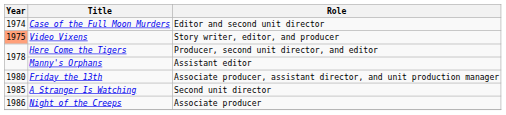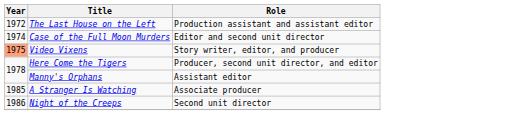 <table class="wikitable">
 <tr>
 <th>Year</th>
 <th>Title</th>
 <th>Role</th>
+</tr>
+<tr>
+<td>1972</td>
+<td><em><a href='#'>The Last House on the Left</a></em></td>
+<td>Production assistant and assistant editor</td>
 </tr>
 <tr>
 <td>1974</td>
 <td><em><a href='#'>Case of the Full Moon Murders</a></em></td>
 <td>Editor and second unit director</td>
 </tr>
 <tr>
 <td style="background: lightsalmon;">1975</td>
 <td><em><a href='#'>Video Vixens</a></em></td>
 <td>Story writer, editor, and producer</td>
 </tr>
 <tr>
 <td rowspan=2>1978</td>
 <td><em><a href='#'>Here Come the Tigers</a></em></td>
 <td>Producer, second unit director, and editor</td>
 </tr>
 <tr>
 <td><em><a href='#'>Manny's Orphans</a></em></td>
 <td>Assistant editor</td>
 </tr>
 <tr>
-<td>1980</td>
-<td><em><a href='#'>Friday the 13th</a></em></td>
-<td>Associate producer, assistant director, and unit production manager</td>
-</tr>
-<tr>
 <td>1985</td>
 <td><em><a href='#'>A Stranger Is Watching</a></em></td>
-<td>Second unit director</td>
+<td>Associate producer</td>
 </tr>
 <tr>
 <td>1986</td>
 <td><em><a href='#'>Night of the Creeps</a></em></td>
-<td>Associate producer</td>
+<td>Second unit director</td>
 </tr>
 <tr>
 </tr>
 </table>
